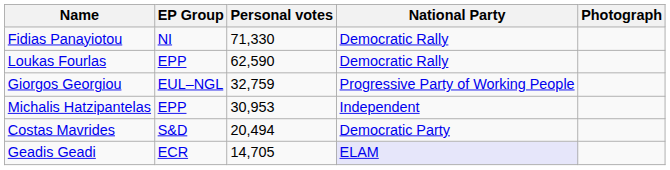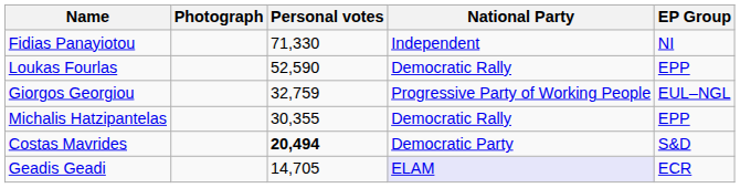 <table class="wikitable sortable">
 <tr>
 <th>Name</th>
-<th>EP Group</th>
+<th>Photograph</th>
 <th>Personal votes</th>
 <th>National Party</th>
-<th>Photograph</th>
+<th>EP Group</th>
 </tr>
 <tr>
 <td><a href='#'>Fidias Panayiotou</a></td>
+<td></td>
+<td>71,330</td>
+<td> <a href='#'>Independent</a></td>
 <td> <a href='#'>NI</a></td>
-<td>71,330</td>
-<td> <a href='#'>Democratic Rally</a></td>
-<td></td>
 </tr>
 <tr>
 <td><a href='#'>Loukas Fourlas</a></td>
+<td></td>
+<td>52,590</td>
+<td> <a href='#'>Democratic Rally</a></td>
 <td> <a href='#'>EPP</a></td>
-<td>62,590</td>
-<td> <a href='#'>Democratic Rally</a></td>
-<td></td>
 </tr>
 <tr>
 <td><a href='#'>Giorgos Georgiou</a></td>
-<td> <a href='#'>EUL–NGL</a></td>
+<td></td>
 <td>32,759</td>
 <td> <a href='#'>Progressive Party of Working People</a></td>
-<td></td>
+<td> <a href='#'>EUL–NGL</a></td>
 </tr>
 <tr>
 <td><a href='#'>Michalis Hatzipantelas</a></td>
+<td></td>
+<td>30,355</td>
+<td> <a href='#'>Democratic Rally</a></td>
 <td> <a href='#'>EPP</a></td>
-<td>30,953</td>
-<td> <a href='#'>Independent</a></td>
-<td></td>
 </tr>
 <tr>
 <td><a href='#'>Costas Mavrides</a></td>
+<td></td>
+<td><strong>20,494</strong></td>
+<td> <a href='#'>Democratic Party</a></td>
 <td> <a href='#'>S&D</a></td>
-<td>20,494</td>
-<td> <a href='#'>Democratic Party</a></td>
-<td></td>
 </tr>
 <tr>
 <td><a href='#'>Geadis Geadi</a></td>
-<td> <a href='#'>ECR</a></td>
+<td></td>
 <td>14,705</td>
 <td style="background: lavender;"> <a href='#'>ELAM</a></td>
-<td></td>
+<td> <a href='#'>ECR</a></td>
 </tr>
 </table>
